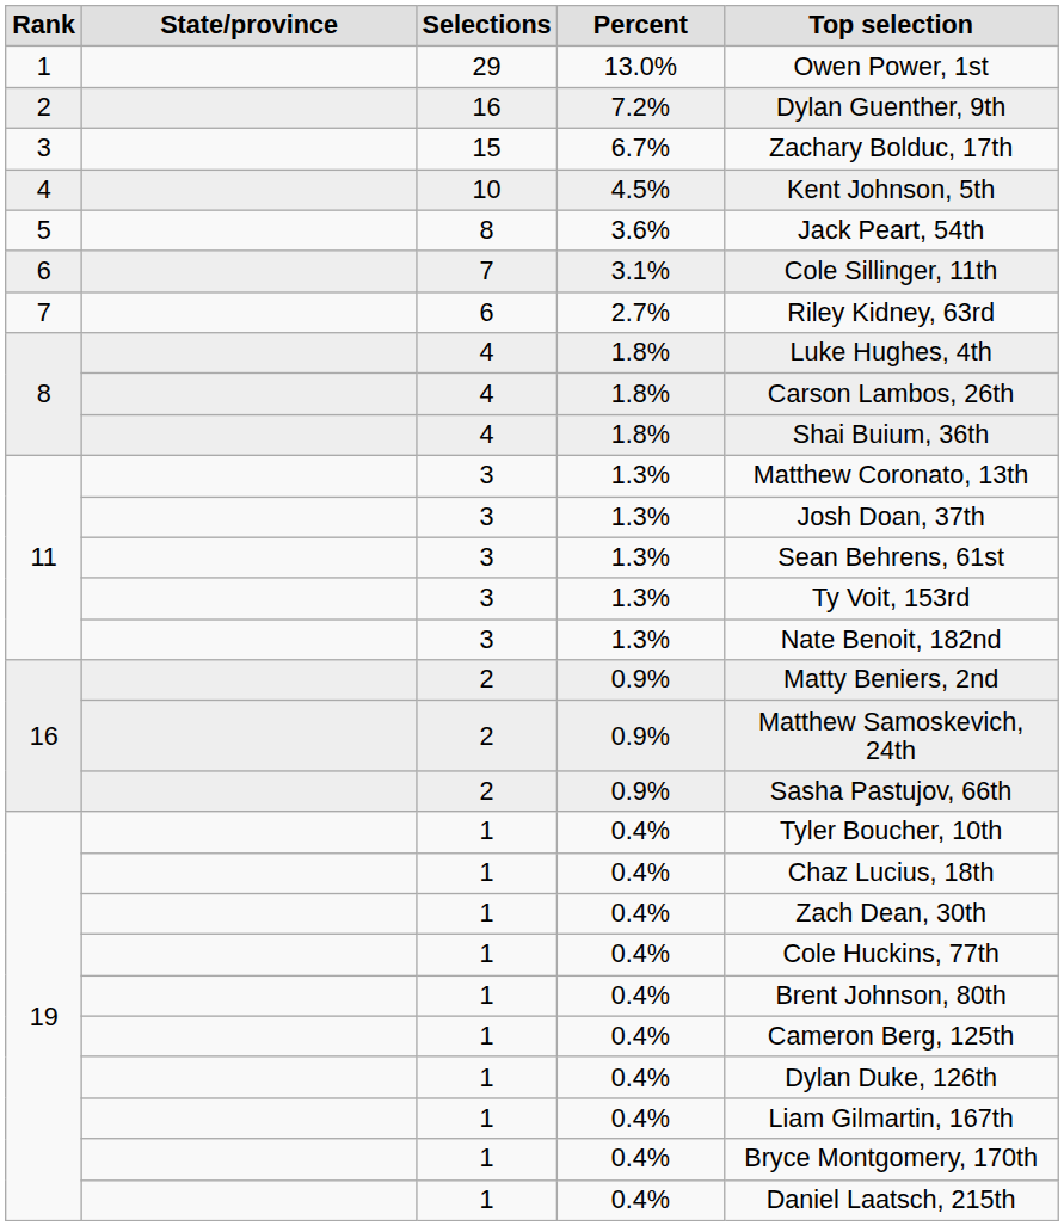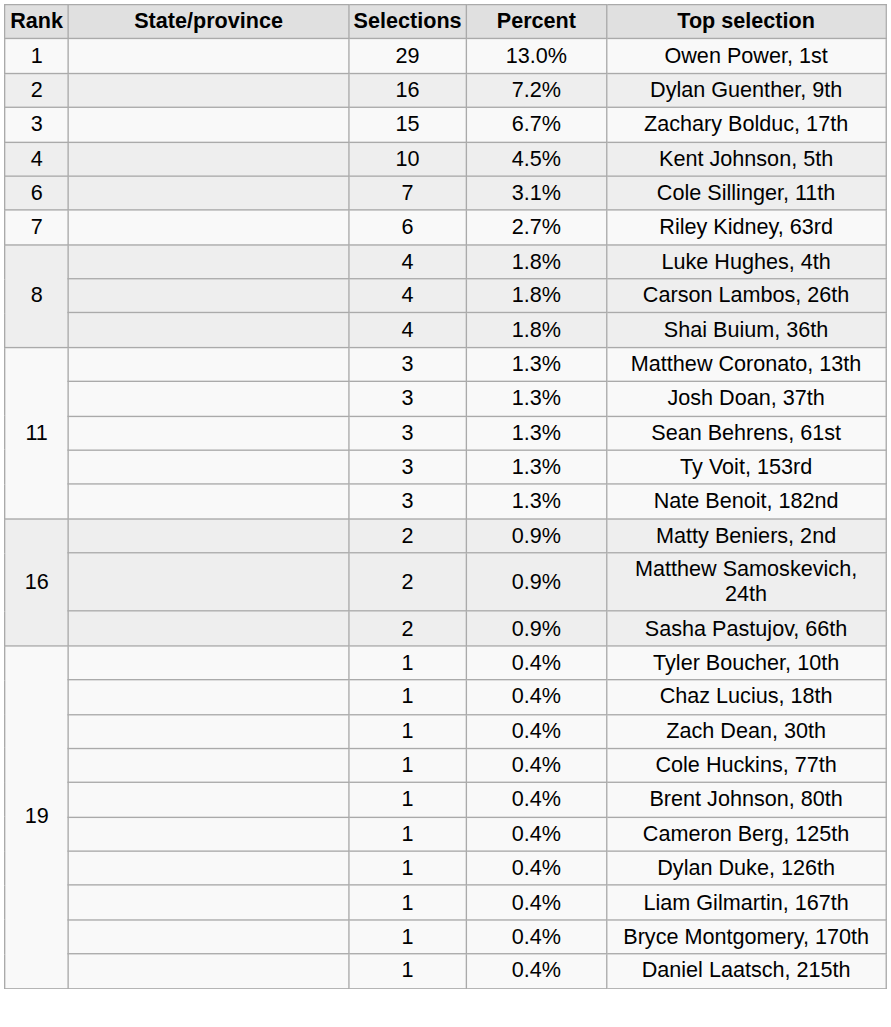 <table class="wikitable" style="text-align: center">
 <tr>
 <th style="background:#e0e0e0; width:2.5em;">Rank</th>
 <th style="background:#e0e0e0; width:12.5em;">State/province</th>
 <th style="background:#e0e0e0; width:4em;">Selections</th>
 <th style="background:#e0e0e0; width:6em;">Percent</th>
 <th style="background:#e0e0e0; width:12.5em;">Top selection</th>
 </tr>
 <tr>
 <td>1</td>
 <td style="text-align:left;"></td>
 <td>29</td>
 <td>13.0%</td>
 <td>Owen Power, 1st<br></td>
 </tr>
 <tr bgcolor="eeeeee">
 <td>2</td>
 <td style="text-align:left;"></td>
 <td>16</td>
 <td>7.2%</td>
 <td>Dylan Guenther, 9th<br></td>
 </tr>
 <tr>
 <td>3</td>
 <td style="text-align:left;"></td>
 <td>15</td>
 <td>6.7%</td>
 <td>Zachary Bolduc, 17th<br></td>
 </tr>
 <tr bgcolor="eeeeee">
 <td>4</td>
 <td style="text-align:left;"></td>
 <td>10</td>
 <td>4.5%</td>
 <td>Kent Johnson, 5th<br></td>
-</tr>
-<tr>
-<td>5</td>
-<td style="text-align:left;"></td>
-<td>8</td>
-<td>3.6%</td>
-<td>Jack Peart, 54th<br></td>
 </tr>
 <tr bgcolor="eeeeee">
 <td>6</td>
 <td style="text-align:left;"></td>
 <td>7</td>
 <td>3.1%</td>
 <td>Cole Sillinger, 11th<br></td>
 </tr>
 <tr>
 <td>7</td>
 <td style="text-align:left;"></td>
 <td>6</td>
 <td>2.7%</td>
 <td>Riley Kidney, 63rd<br></td>
 </tr>
 <tr bgcolor="eeeeee">
 <td rowspan="3">8</td>
 <td style="text-align:left;"></td>
 <td>4</td>
 <td>1.8%</td>
 <td>Luke Hughes, 4th<br></td>
 </tr>
 <tr bgcolor="eeeeee">
 <td style="text-align:left;"></td>
 <td>4</td>
 <td>1.8%</td>
 <td>Carson Lambos, 26th<br></td>
 </tr>
 <tr bgcolor="eeeeee">
 <td style="text-align:left;"></td>
 <td>4</td>
 <td>1.8%</td>
 <td>Shai Buium, 36th<br></td>
 </tr>
 <tr>
 <td rowspan="5">11</td>
 <td style="text-align:left;"></td>
 <td>3</td>
 <td>1.3%</td>
 <td>Matthew Coronato, 13th<br></td>
 </tr>
 <tr>
 <td style="text-align:left;"></td>
 <td>3</td>
 <td>1.3%</td>
 <td>Josh Doan, 37th<br></td>
 </tr>
 <tr>
 <td style="text-align:left;"></td>
 <td>3</td>
 <td>1.3%</td>
 <td>Sean Behrens, 61st<br></td>
 </tr>
 <tr>
 <td style="text-align:left;"></td>
 <td>3</td>
 <td>1.3%</td>
 <td>Ty Voit, 153rd<br></td>
 </tr>
 <tr>
 <td style="text-align:left;"></td>
 <td>3</td>
 <td>1.3%</td>
 <td>Nate Benoit, 182nd<br></td>
 </tr>
 <tr bgcolor="eeeeee">
 <td rowspan="3">16</td>
 <td style="text-align:left;"></td>
 <td>2</td>
 <td>0.9%</td>
 <td>Matty Beniers, 2nd<br></td>
 </tr>
 <tr bgcolor="eeeeee">
 <td style="text-align:left;"></td>
 <td>2</td>
 <td>0.9%</td>
 <td>Matthew Samoskevich, 24th<br></td>
 </tr>
 <tr bgcolor="eeeeee">
 <td style="text-align:left;"></td>
 <td>2</td>
 <td>0.9%</td>
 <td>Sasha Pastujov, 66th<br></td>
 </tr>
 <tr>
 <td rowspan="10">19</td>
 <td style="text-align:left;"></td>
 <td>1</td>
 <td>0.4%</td>
 <td>Tyler Boucher, 10th<br></td>
 </tr>
 <tr>
 <td style="text-align:left;"></td>
 <td>1</td>
 <td>0.4%</td>
 <td>Chaz Lucius, 18th<br></td>
 </tr>
 <tr>
 <td style="text-align:left;"></td>
 <td>1</td>
 <td>0.4%</td>
 <td>Zach Dean, 30th<br></td>
 </tr>
 <tr>
 <td style="text-align:left;"></td>
 <td>1</td>
 <td>0.4%</td>
 <td>Cole Huckins, 77th<br></td>
 </tr>
 <tr>
 <td style="text-align:left;"></td>
 <td>1</td>
 <td>0.4%</td>
 <td>Brent Johnson, 80th<br></td>
 </tr>
 <tr>
 <td style="text-align:left;"></td>
 <td>1</td>
 <td>0.4%</td>
 <td>Cameron Berg, 125th<br></td>
 </tr>
 <tr>
 <td style="text-align:left;"></td>
 <td>1</td>
 <td>0.4%</td>
 <td>Dylan Duke, 126th<br></td>
 </tr>
 <tr>
 <td style="text-align:left;"></td>
 <td>1</td>
 <td>0.4%</td>
 <td>Liam Gilmartin, 167th<br></td>
 </tr>
 <tr>
 <td style="text-align:left;"></td>
 <td>1</td>
 <td>0.4%</td>
 <td>Bryce Montgomery, 170th<br></td>
 </tr>
 <tr>
 <td style="text-align:left;"></td>
 <td>1</td>
 <td>0.4%</td>
 <td>Daniel Laatsch, 215th<br></td>
 </tr>
 </table>
